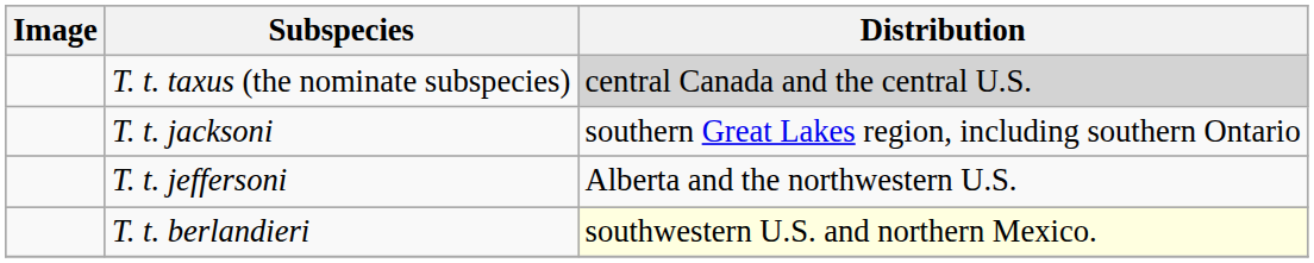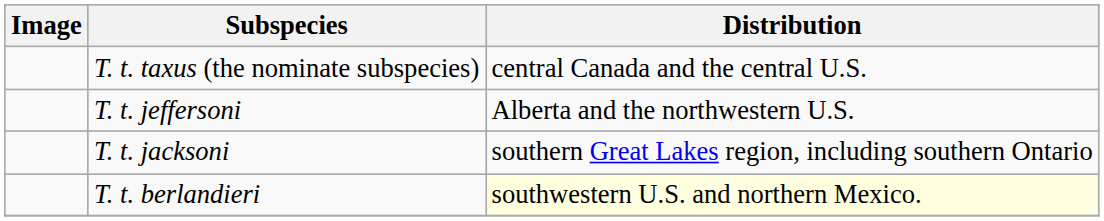 <table class="wikitable ">
 <tr>
 <th>Image</th>
 <th>Subspecies</th>
 <th>Distribution</th>
 </tr>
 <tr>
 <td></td>
 <td><em>T. t. taxus</em> (the nominate subspecies)</td>
-<td style="background: lightgrey;">central Canada and the central U.S.</td>
+<td>central Canada and the central U.S.</td>
+</tr>
+<tr>
+<td></td>
+<td><em>T. t. jeffersoni</em></td>
+<td>Alberta and the northwestern U.S.</td>
 </tr>
 <tr>
 <td></td>
 <td><em>T. t. jacksoni</em></td>
 <td>southern <a href='#'>Great Lakes</a> region, including southern Ontario</td>
-</tr>
-<tr>
-<td></td>
-<td><em>T. t. jeffersoni</em></td>
-<td>Alberta and the northwestern U.S.</td>
 </tr>
 <tr>
 <td></td>
 <td><em>T. t. berlandieri</em></td>
 <td style="background: lightyellow;">southwestern U.S. and northern Mexico.</td>
 </tr>
 <tr>
 </tr>
 </table>
